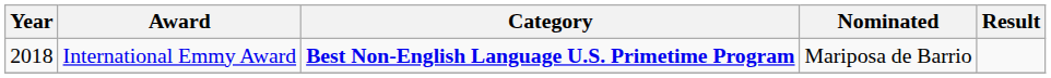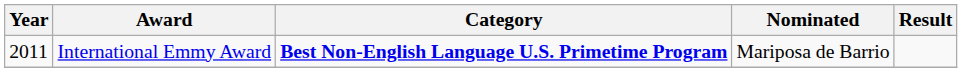 <table class="wikitable plainrowheaders">
 <tr>
 <th scope="col">Year</th>
 <th scope="col">Award</th>
 <th scope="col">Category</th>
 <th scope="col">Nominated</th>
 <th scope="col">Result</th>
 </tr>
 <tr>
-<td>2018</td>
+<td>2011</td>
 <td><a href='#'>International Emmy Award</a></td>
 <td><strong><a href='#'>Best Non-English Language U.S. Primetime Program</a></strong></td>
 <td>Mariposa de Barrio</td>
 <td></td>
 </tr>
 <tr>
 </tr>
 </table>
